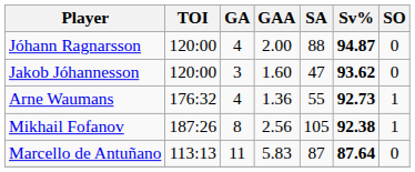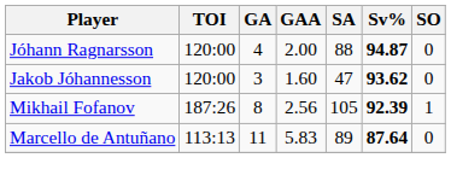 <table class="wikitable sortable" style="text-align:center;">
 <tr>
 <th>Player</th>
 <th>TOI</th>
 <th>GA</th>
 <th>GAA</th>
 <th>SA</th>
 <th>Sv%</th>
 <th>SO</th>
 </tr>
 <tr>
 <td style="text-align:left;"> <a href='#'>Jóhann Ragnarsson</a></td>
 <td>120:00</td>
 <td>4</td>
 <td>2.00</td>
 <td>88</td>
 <td><strong>94.87</strong></td>
 <td>0</td>
 </tr>
 <tr>
 <td style="text-align:left;"> <a href='#'>Jakob Jóhannesson</a></td>
 <td>120:00</td>
 <td>3</td>
 <td>1.60</td>
 <td>47</td>
 <td><strong>93.62</strong></td>
 <td>0</td>
 </tr>
 <tr>
-<td style="text-align:left;"> <a href='#'>Arne Waumans</a></td>
-<td>176:32</td>
-<td>4</td>
-<td>1.36</td>
-<td>55</td>
-<td><strong>92.73</strong></td>
-<td>1</td>
-</tr>
-<tr>
 <td style="text-align:left;"> <a href='#'>Mikhail Fofanov</a></td>
 <td>187:26</td>
 <td>8</td>
 <td>2.56</td>
 <td>105</td>
-<td><strong>92.38</strong></td>
+<td><strong>92.39</strong></td>
 <td>1</td>
 </tr>
 <tr>
 <td style="text-align:left;"> <a href='#'>Marcello de Antuñano</a></td>
 <td>113:13</td>
 <td>11</td>
 <td>5.83</td>
-<td>87</td>
+<td>89</td>
 <td><strong>87.64</strong></td>
 <td>0</td>
 </tr>
 <tr>
 </tr>
 </table>
